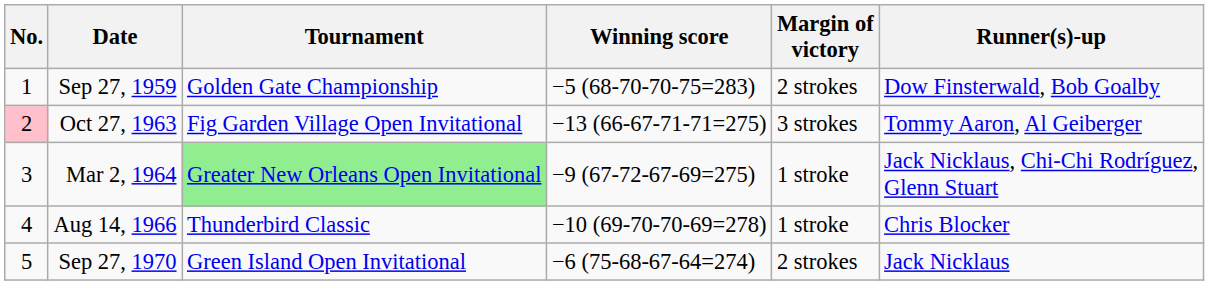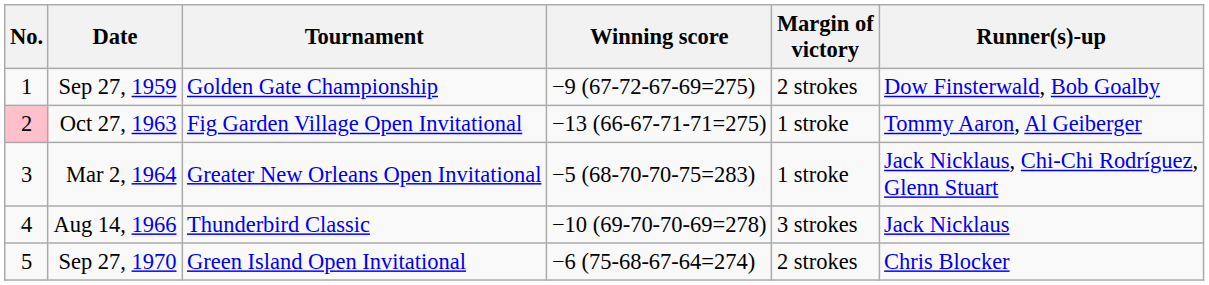 <table class="wikitable" style="font-size:95%;">
 <tr>
 <th>No.</th>
 <th>Date</th>
 <th>Tournament</th>
 <th>Winning score</th>
 <th>Margin of<br>victory</th>
 <th>Runner(s)-up</th>
 </tr>
 <tr>
 <td align=center>1</td>
 <td align=right>Sep 27, <a href='#'>1959</a></td>
 <td><a href='#'>Golden Gate Championship</a></td>
-<td>−5 (68-70-70-75=283)</td>
+<td>−9 (67-72-67-69=275)</td>
 <td>2 strokes</td>
 <td> <a href='#'>Dow Finsterwald</a>,  <a href='#'>Bob Goalby</a></td>
 </tr>
 <tr>
 <td align=center style="background: pink;">2</td>
 <td align=right>Oct 27, <a href='#'>1963</a></td>
 <td><a href='#'>Fig Garden Village Open Invitational</a></td>
 <td>−13 (66-67-71-71=275)</td>
-<td>3 strokes</td>
+<td>1 stroke</td>
 <td> <a href='#'>Tommy Aaron</a>,  <a href='#'>Al Geiberger</a></td>
 </tr>
 <tr>
 <td align=center>3</td>
 <td align=right>Mar 2, <a href='#'>1964</a></td>
-<td style="background: lightgreen;"><a href='#'>Greater New Orleans Open Invitational</a></td>
-<td>−9 (67-72-67-69=275)</td>
+<td><a href='#'>Greater New Orleans Open Invitational</a></td>
+<td>−5 (68-70-70-75=283)</td>
 <td>1 stroke</td>
 <td> <a href='#'>Jack Nicklaus</a>,  <a href='#'>Chi-Chi Rodríguez</a>,<br> <a href='#'>Glenn Stuart</a></td>
 </tr>
 <tr>
 <td align=center>4</td>
 <td align=right>Aug 14, <a href='#'>1966</a></td>
 <td><a href='#'>Thunderbird Classic</a></td>
 <td>−10 (69-70-70-69=278)</td>
-<td>1 stroke</td>
-<td> <a href='#'>Chris Blocker</a></td>
+<td>3 strokes</td>
+<td> <a href='#'>Jack Nicklaus</a></td>
 </tr>
 <tr>
 <td align=center>5</td>
 <td align=right>Sep 27, <a href='#'>1970</a></td>
 <td><a href='#'>Green Island Open Invitational</a></td>
 <td>−6 (75-68-67-64=274)</td>
 <td>2 strokes</td>
-<td> <a href='#'>Jack Nicklaus</a></td>
+<td> <a href='#'>Chris Blocker</a></td>
 </tr>
 </table>
